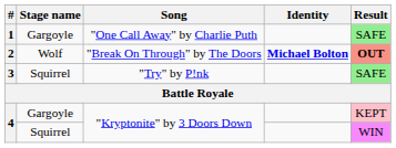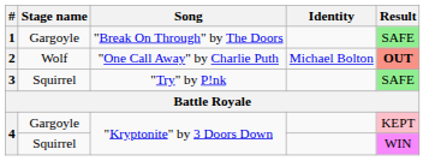 <table class="wikitable plainrowheaders" style="text-align: center;">
 <tr>
 <th>#</th>
 <th>Stage name</th>
 <th>Song</th>
 <th>Identity</th>
 <th>Result</th>
 </tr>
 <tr>
 <th>1</th>
 <td>Gargoyle</td>
-<td>"<a href='#'>One Call Away</a>" by <a href='#'>Charlie Puth</a></td>
+<td>"<a href='#'>Break On Through</a>" by <a href='#'>The Doors</a></td>
 <td></td>
 <td bgcolor=lightgreen>SAFE</td>
 </tr>
 <tr>
 <th>2</th>
 <td>Wolf</td>
-<td>"<a href='#'>Break On Through</a>" by <a href='#'>The Doors</a></td>
-<td><strong><a href='#'>Michael Bolton</a></strong></td>
+<td>"<a href='#'>One Call Away</a>" by <a href='#'>Charlie Puth</a></td>
+<td><a href='#'>Michael Bolton</a></td>
 <td bgcolor=#F99185><strong>OUT</strong></td>
 </tr>
 <tr>
 <th>3</th>
 <td>Squirrel</td>
 <td>"<a href='#'>Try</a>" by <a href='#'>P!nk</a></td>
 <td></td>
 <td bgcolor=lightgreen>SAFE</td>
 </tr>
 <tr>
 <th colspan=5>Battle Royale</th>
 </tr>
 <tr>
 <th rowspan=2>4</th>
 <td>Gargoyle</td>
 <td rowspan=2>"<a href='#'>Kryptonite</a>" by <a href='#'>3 Doors Down</a></td>
 <td></td>
 <td bgcolor="pink">KEPT</td>
 </tr>
 <tr>
 <td>Squirrel</td>
 <td></td>
 <td bgcolor="#F888FD">WIN</td>
 </tr>
 </table>
